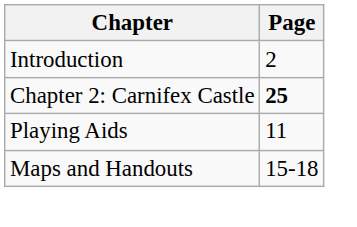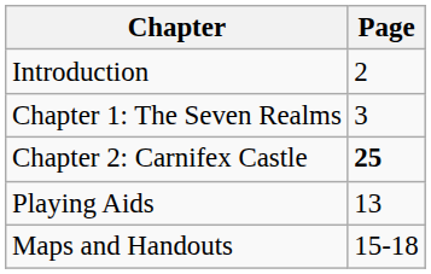 <table class="wikitable">
 <tr>
 <th>Chapter</th>
 <th>Page</th>
 </tr>
 <tr>
 <td>Introduction</td>
 <td>2</td>
 </tr>
 <tr>
+<td>Chapter 1: The Seven Realms</td>
+<td>3</td>
+</tr>
+<tr>
 <td>Chapter 2: Carnifex Castle</td>
 <td><strong>25</strong></td>
 </tr>
 <tr>
 <td>Playing Aids</td>
-<td>11</td>
+<td>13</td>
 </tr>
 <tr>
 <td>Maps and Handouts</td>
 <td>15-18</td>
 </tr>
 </table>
